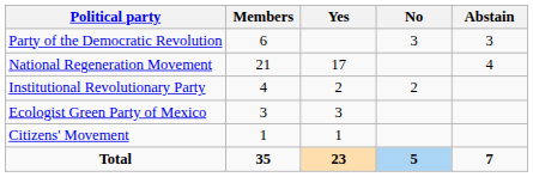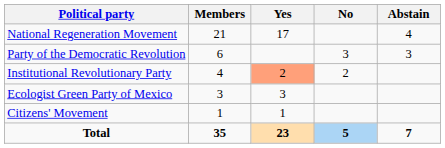 <table class="wikitable">
 <tr>
 <th><a href='#'>Political party</a></th>
 <th style="width:55pt;">Members</th>
 <th style="width:55pt;">Yes</th>
 <th style="width:55pt;">No</th>
 <th style="width:55pt;">Abstain</th>
 </tr>
 <tr>
+<td align="left"> <a href='#'>National Regeneration Movement</a></td>
+<td style="text-align:center;">21</td>
+<td style="text-align:center;">17</td>
+<td style="text-align:center;"></td>
+<td style="text-align:center;">4</td>
+</tr>
+<tr>
 <td align="left"> <a href='#'>Party of the Democratic Revolution</a></td>
 <td style="text-align:center;">6</td>
 <td style="text-align:center;"></td>
 <td style="text-align:center;">3</td>
 <td style="text-align:center;">3</td>
 </tr>
 <tr>
-<td align="left"> <a href='#'>National Regeneration Movement</a></td>
-<td style="text-align:center;">21</td>
-<td style="text-align:center;">17</td>
-<td style="text-align:center;"></td>
-<td style="text-align:center;">4</td>
-</tr>
-<tr>
 <td align="left"> <a href='#'>Institutional Revolutionary Party</a></td>
 <td style="text-align:center;">4</td>
-<td style="text-align:center;">2</td>
+<td style="background: lightsalmon; text-align:center;">2</td>
 <td style="text-align:center;">2</td>
 <td style="text-align:center;"></td>
 </tr>
 <tr>
 <td align="left"> <a href='#'>Ecologist Green Party of Mexico</a></td>
 <td style="text-align:center;">3</td>
 <td style="text-align:center;">3</td>
 <td style="text-align:center;"></td>
 <td style="text-align:center;"></td>
 </tr>
 <tr>
 <td align="left"> <a href='#'>Citizens' Movement</a></td>
 <td style="text-align:center;">1</td>
 <td style="text-align:center;">1</td>
 <td style="text-align:center;"></td>
 <td style="text-align:center;"></td>
 </tr>
 <tr>
 <td style="text-align:center;"><strong>Total</strong></td>
 <td style="text-align:center;"><strong>35</strong></td>
 <th style="background:#ffdead;"><strong>23</strong></th>
 <th style="background:#abd5f5;"><strong>5</strong></th>
 <td style="text-align:center;"><strong>7</strong></td>
 </tr>
 </table>
